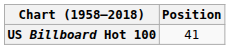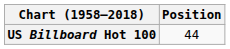 <table class="wikitable plainrowheaders">
 <tr>
 <th scope="col">Chart (1958–2018)</th>
 <th scope="col">Position</th>
 </tr>
 <tr>
 <th scope="row">US <em>Billboard</em> Hot 100</th>
-<td style="text-align:center;">41</td>
+<td style="text-align:center;">44</td>
 </tr>
 </table>
